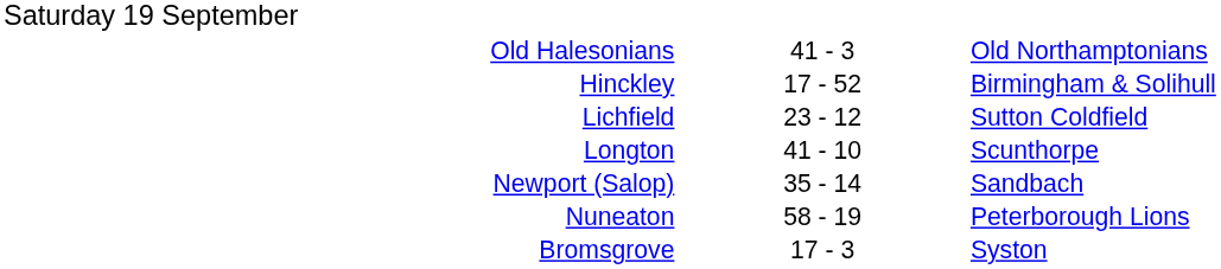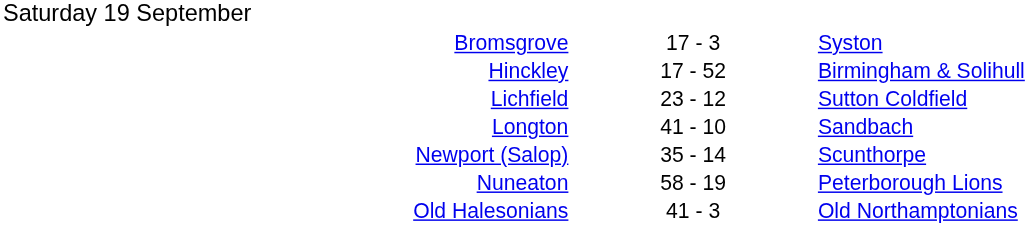 <table style="width:70%;" cellspacing="1">
 <tr>
 <th width=35%></th>
 <th width=15%></th>
 <th></th>
 </tr>
 <tr>
 <td>Saturday 19 September</td>
 </tr>
 <tr style=font-size:90%>
-<td align=right><a href='#'>Old Halesonians</a></td>
-<td align=center>41 - 3</td>
-<td><a href='#'>Old Northamptonians</a></td>
+<td align=right><a href='#'>Bromsgrove</a></td>
+<td align=center>17 - 3</td>
+<td><a href='#'>Syston</a></td>
 </tr>
 <tr style=font-size:90%>
 <td align=right><a href='#'>Hinckley</a></td>
 <td align=center>17 - 52</td>
 <td><a href='#'>Birmingham & Solihull</a></td>
 </tr>
 <tr style=font-size:90%>
 <td align=right><a href='#'>Lichfield</a></td>
 <td align=center>23 - 12</td>
 <td><a href='#'>Sutton Coldfield</a></td>
 </tr>
 <tr style=font-size:90%>
 <td align=right><a href='#'>Longton</a></td>
 <td align=center>41 - 10</td>
-<td><a href='#'>Scunthorpe</a></td>
+<td><a href='#'>Sandbach</a></td>
 </tr>
 <tr style=font-size:90%>
 <td align=right><a href='#'>Newport (Salop)</a></td>
 <td align=center>35 - 14</td>
-<td><a href='#'>Sandbach</a></td>
+<td><a href='#'>Scunthorpe</a></td>
 </tr>
 <tr style=font-size:90%>
 <td align=right><a href='#'>Nuneaton</a></td>
 <td align=center>58 - 19</td>
 <td><a href='#'>Peterborough Lions</a></td>
 </tr>
 <tr style=font-size:90%>
-<td align=right><a href='#'>Bromsgrove</a></td>
-<td align=center>17 - 3</td>
-<td><a href='#'>Syston</a></td>
+<td align=right><a href='#'>Old Halesonians</a></td>
+<td align=center>41 - 3</td>
+<td><a href='#'>Old Northamptonians</a></td>
 </tr>
 </table>
